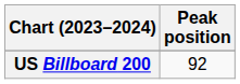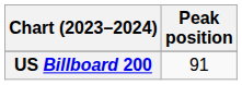 <table class="wikitable plainrowheaders" style="text-align:center;">
 <tr>
 <th scope="col">Chart (2023–2024)</th>
 <th scope="col">Peak<br>position</th>
 </tr>
 <tr>
 </tr>
 <tr>
 <th scope="row">US <a href='#'><em>Billboard</em> 200</a></th>
-<td>92</td>
+<td>91</td>
 </tr>
 </table>
